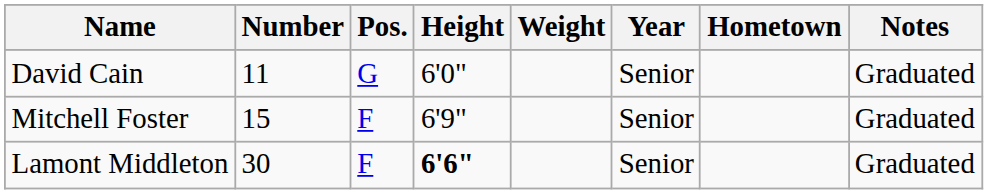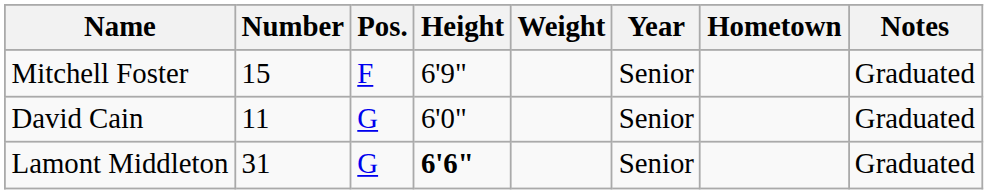 <table class="wikitable sortable" border="1">
 <tr>
 <th>Name</th>
 <th>Number</th>
 <th>Pos.</th>
 <th>Height</th>
 <th>Weight</th>
 <th>Year</th>
 <th>Hometown</th>
 <th class="unsortable">Notes</th>
 </tr>
 <tr>
+<td sortname>Mitchell Foster</td>
+<td>15</td>
+<td><a href='#'>F</a></td>
+<td>6'9"</td>
+<td></td>
+<td>Senior</td>
+<td></td>
+<td>Graduated</td>
+</tr>
+<tr>
 <td sortname>David Cain</td>
 <td>11</td>
 <td><a href='#'>G</a></td>
 <td>6'0"</td>
 <td></td>
 <td>Senior</td>
 <td></td>
 <td>Graduated</td>
 </tr>
 <tr>
-<td sortname>Mitchell Foster</td>
-<td>15</td>
-<td><a href='#'>F</a></td>
-<td>6'9"</td>
-<td></td>
-<td>Senior</td>
-<td></td>
-<td>Graduated</td>
-</tr>
-<tr>
 <td sortname>Lamont Middleton</td>
-<td>30</td>
-<td><a href='#'>F</a></td>
+<td>31</td>
+<td><a href='#'>G</a></td>
 <td><strong>6'6"</strong></td>
 <td></td>
 <td>Senior</td>
 <td></td>
 <td>Graduated</td>
 </tr>
 </table>
